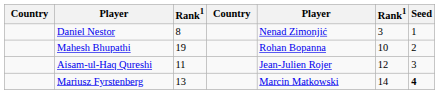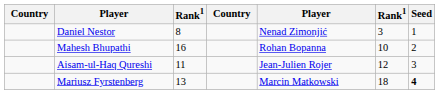 <table class="sortable wikitable">
 <tr>
 <th width="70">Country</th>
 <th width="175">Player</th>
 <th>Rank<sup>1</sup></th>
 <th width="70">Country</th>
 <th width="175">Player</th>
 <th>Rank<sup>1</sup></th>
 <th>Seed</th>
 </tr>
 <tr>
 <td></td>
 <td><a href='#'>Daniel Nestor</a></td>
 <td>8</td>
 <td></td>
 <td><a href='#'>Nenad Zimonjić</a></td>
 <td>3</td>
 <td>1</td>
 </tr>
 <tr>
 <td></td>
 <td><a href='#'>Mahesh Bhupathi</a></td>
-<td>19</td>
+<td>16</td>
 <td></td>
 <td><a href='#'>Rohan Bopanna</a></td>
 <td>10</td>
 <td>2</td>
 </tr>
 <tr>
 <td></td>
 <td><a href='#'>Aisam-ul-Haq Qureshi</a></td>
 <td>11</td>
 <td></td>
 <td><a href='#'>Jean-Julien Rojer</a></td>
 <td>12</td>
 <td>3</td>
 </tr>
 <tr>
 <td></td>
 <td><a href='#'>Mariusz Fyrstenberg</a></td>
 <td>13</td>
 <td></td>
 <td><a href='#'>Marcin Matkowski</a></td>
-<td>14</td>
+<td>18</td>
 <td><strong>4</strong></td>
 </tr>
 </table>
